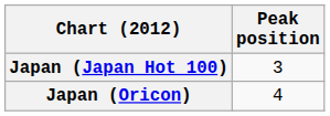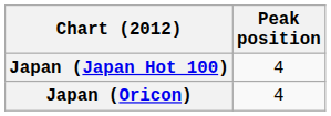 <table class="wikitable plainrowheaders sortable" style="text-align:center">
 <tr>
 <th scope="col">Chart (2012)</th>
 <th scope="col">Peak<br>position</th>
 </tr>
 <tr>
 <th scope="row">Japan (<a href='#'>Japan Hot 100</a>)</th>
-<td>3</td>
+<td>4</td>
 </tr>
 <tr>
 <th scope="row">Japan (<a href='#'>Oricon</a>)</th>
 <td>4</td>
 </tr>
 </table>
